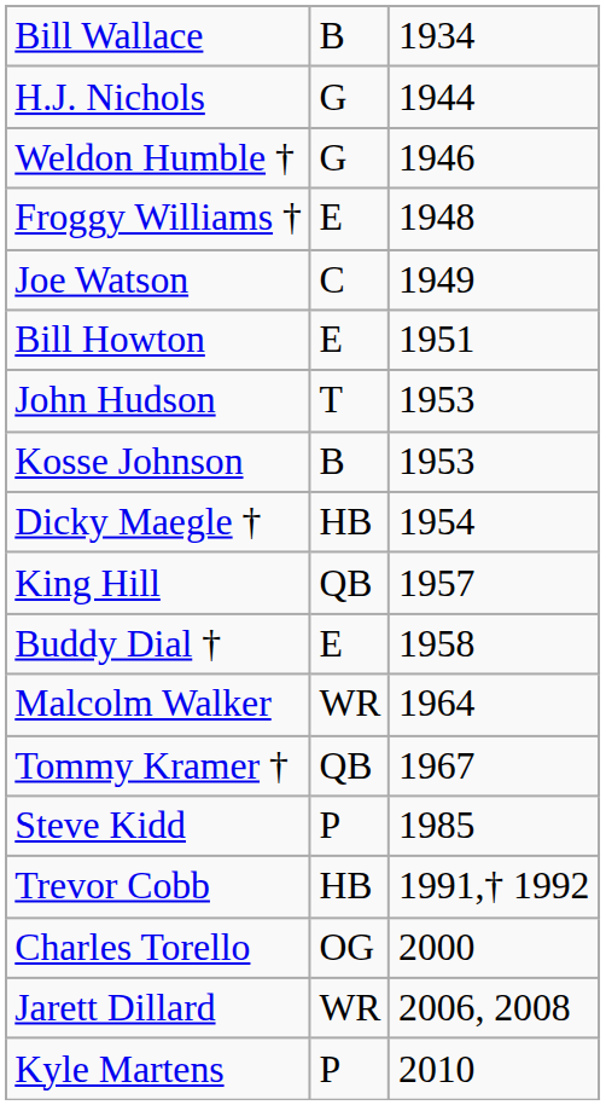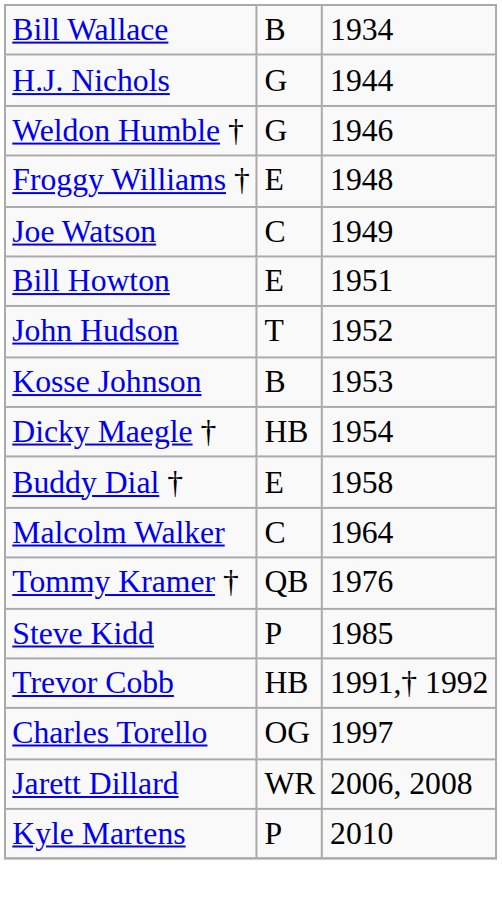 <table class="wikitable">
 <tr>
 </tr>
 <tr>
 <td><a href='#'>Bill Wallace</a></td>
 <td>B</td>
 <td>1934</td>
 </tr>
 <tr>
 <td><a href='#'>H.J. Nichols</a></td>
 <td>G</td>
 <td>1944</td>
 </tr>
 <tr>
 <td><a href='#'>Weldon Humble</a> †</td>
 <td>G</td>
 <td>1946</td>
 </tr>
 <tr>
 <td><a href='#'>Froggy Williams</a> †</td>
 <td>E</td>
 <td>1948</td>
 </tr>
 <tr>
 <td><a href='#'>Joe Watson</a></td>
 <td>C</td>
 <td>1949</td>
 </tr>
 <tr>
 <td><a href='#'>Bill Howton</a></td>
 <td>E</td>
 <td>1951</td>
 </tr>
 <tr>
 <td><a href='#'>John Hudson</a></td>
 <td>T</td>
-<td>1953</td>
+<td>1952</td>
 </tr>
 <tr>
 <td><a href='#'>Kosse Johnson</a></td>
 <td>B</td>
 <td>1953</td>
 </tr>
 <tr>
 <td><a href='#'>Dicky Maegle</a> †</td>
 <td>HB</td>
 <td>1954</td>
 </tr>
 <tr>
-<td><a href='#'>King Hill</a></td>
-<td>QB</td>
-<td>1957</td>
-</tr>
-<tr>
 <td><a href='#'>Buddy Dial</a> †</td>
 <td>E</td>
 <td>1958</td>
 </tr>
 <tr>
 <td><a href='#'>Malcolm Walker</a></td>
-<td>WR</td>
+<td>C</td>
 <td>1964</td>
 </tr>
 <tr>
 <td><a href='#'>Tommy Kramer</a> †</td>
 <td>QB</td>
-<td>1967</td>
+<td>1976</td>
 </tr>
 <tr>
 <td><a href='#'>Steve Kidd</a></td>
 <td>P</td>
 <td>1985</td>
 </tr>
 <tr>
 <td><a href='#'>Trevor Cobb</a></td>
 <td>HB</td>
 <td>1991,† 1992</td>
 </tr>
 <tr>
 <td><a href='#'>Charles Torello</a></td>
 <td>OG</td>
-<td>2000</td>
+<td>1997</td>
 </tr>
 <tr>
 <td><a href='#'>Jarett Dillard</a></td>
 <td>WR</td>
 <td>2006, 2008</td>
 </tr>
 <tr>
 <td><a href='#'>Kyle Martens</a></td>
 <td>P</td>
 <td>2010</td>
 </tr>
 <tr>
 </tr>
 </table>
